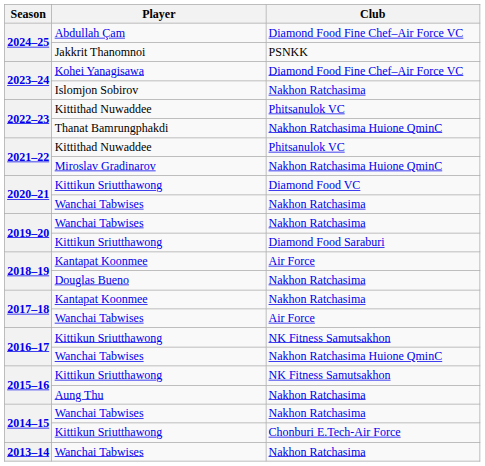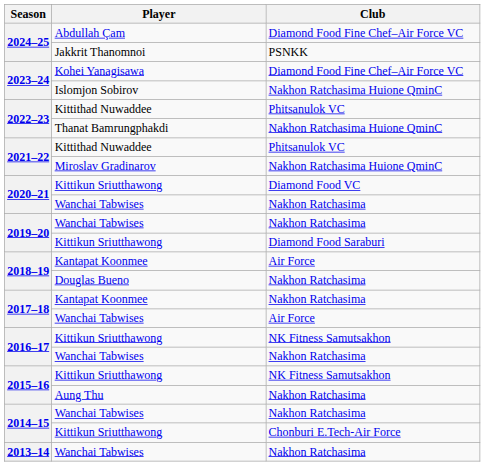 <table class=wikitable>
 <tr>
 <th>Season</th>
 <th width=45%>Player</th>
 <th width=45%>Club</th>
 </tr>
 <tr>
 <th rowspan=2><a href='#'>2024–25</a></th>
 <td> <a href='#'>Abdullah Çam</a></td>
 <td><a href='#'>Diamond Food Fine Chef–Air Force VC</a></td>
 </tr>
 <tr>
 <td> Jakkrit Thanomnoi</td>
 <td>PSNKK</td>
 </tr>
 <tr>
 <th rowspan=2><a href='#'>2023–24</a></th>
 <td> <a href='#'>Kohei Yanagisawa</a></td>
 <td><a href='#'>Diamond Food Fine Chef–Air Force VC</a></td>
 </tr>
 <tr>
 <td> Islomjon Sobirov</td>
-<td><a href='#'>Nakhon Ratchasima</a></td>
+<td><a href='#'>Nakhon Ratchasima Huione QminC</a></td>
 </tr>
 <tr>
 <th rowspan=2><a href='#'>2022–23</a></th>
 <td> Kittithad Nuwaddee</td>
 <td><a href='#'>Phitsanulok VC</a></td>
 </tr>
 <tr>
 <td> Thanat Bamrungphakdi</td>
 <td><a href='#'>Nakhon Ratchasima Huione QminC</a></td>
 </tr>
 <tr>
 <th rowspan=2><a href='#'>2021–22</a></th>
 <td> Kittithad Nuwaddee</td>
 <td><a href='#'>Phitsanulok VC</a></td>
 </tr>
 <tr>
 <td> <a href='#'>Miroslav Gradinarov</a></td>
 <td><a href='#'>Nakhon Ratchasima Huione QminC</a></td>
 </tr>
 <tr>
 <th rowspan=2><a href='#'>2020–21</a></th>
 <td> <a href='#'>Kittikun Sriutthawong</a></td>
 <td><a href='#'>Diamond Food VC</a></td>
 </tr>
 <tr>
 <td> <a href='#'>Wanchai Tabwises</a></td>
 <td><a href='#'>Nakhon Ratchasima</a></td>
 </tr>
 <tr>
 <th rowspan=2><a href='#'>2019–20</a></th>
 <td> <a href='#'>Wanchai Tabwises</a></td>
 <td><a href='#'>Nakhon Ratchasima</a></td>
 </tr>
 <tr>
 <td> <a href='#'>Kittikun Sriutthawong</a></td>
 <td><a href='#'>Diamond Food Saraburi</a></td>
 </tr>
 <tr>
 <th rowspan=2><a href='#'>2018–19</a></th>
 <td> <a href='#'>Kantapat Koonmee</a></td>
 <td><a href='#'>Air Force</a></td>
 </tr>
 <tr>
 <td> <a href='#'>Douglas Bueno</a></td>
 <td><a href='#'>Nakhon Ratchasima</a></td>
 </tr>
 <tr>
 <th rowspan=2><a href='#'>2017–18</a></th>
 <td> <a href='#'>Kantapat Koonmee</a></td>
 <td><a href='#'>Nakhon Ratchasima</a></td>
 </tr>
 <tr>
 <td> <a href='#'>Wanchai Tabwises</a></td>
 <td><a href='#'>Air Force</a></td>
 </tr>
 <tr>
 <th rowspan=2><a href='#'>2016–17</a></th>
 <td> <a href='#'>Kittikun Sriutthawong</a></td>
 <td><a href='#'>NK Fitness Samutsakhon</a></td>
 </tr>
 <tr>
 <td> <a href='#'>Wanchai Tabwises</a></td>
-<td><a href='#'>Nakhon Ratchasima Huione QminC</a></td>
+<td><a href='#'>Nakhon Ratchasima</a></td>
 </tr>
 <tr>
 <th rowspan=2><a href='#'>2015–16</a></th>
 <td> <a href='#'>Kittikun Sriutthawong</a></td>
 <td><a href='#'>NK Fitness Samutsakhon</a></td>
 </tr>
 <tr>
 <td> <a href='#'>Aung Thu</a></td>
 <td><a href='#'>Nakhon Ratchasima</a></td>
 </tr>
 <tr>
 <th rowspan=2><a href='#'>2014–15</a></th>
 <td> <a href='#'>Wanchai Tabwises</a></td>
 <td><a href='#'>Nakhon Ratchasima</a></td>
 </tr>
 <tr>
 <td> <a href='#'>Kittikun Sriutthawong</a></td>
 <td><a href='#'>Chonburi E.Tech-Air Force</a></td>
 </tr>
 <tr>
 <th><a href='#'>2013–14</a></th>
 <td> <a href='#'>Wanchai Tabwises</a></td>
 <td><a href='#'>Nakhon Ratchasima</a></td>
 </tr>
 </table>
